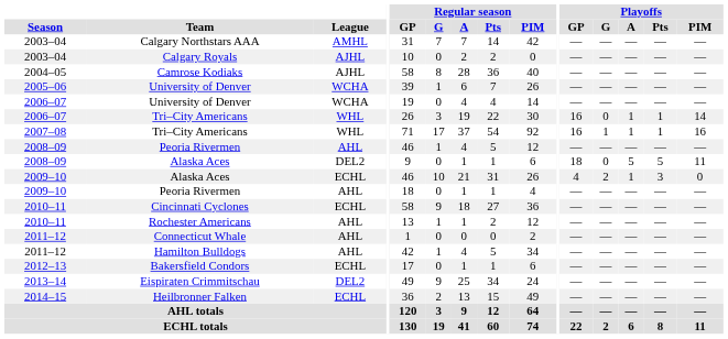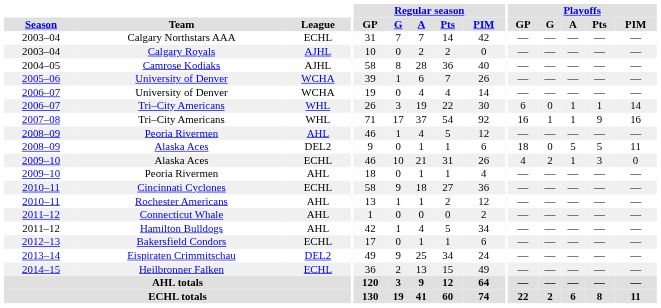 <table border="0" cellpadding="1" cellspacing="0" style="text-align:center; width:60em">
 <tr bgcolor="#e0e0e0">
 <th colspan="3" bgcolor="#ffffff"></th>
 <th rowspan="99" bgcolor="#ffffff"></th>
 <th colspan="5"><a href='#'>Regular season</a></th>
 <th rowspan="99" bgcolor="#ffffff"></th>
 <th colspan="5"><a href='#'>Playoffs</a></th>
 </tr>
 <tr bgcolor="#e0e0e0">
 <th><a href='#'>Season</a></th>
 <th>Team</th>
 <th>League</th>
 <th>GP</th>
 <th><a href='#'>G</a></th>
 <th><a href='#'>A</a></th>
 <th><a href='#'>Pts</a></th>
 <th><a href='#'>PIM</a></th>
 <th>GP</th>
 <th>G</th>
 <th>A</th>
 <th>Pts</th>
 <th>PIM</th>
 </tr>
 <tr>
 <td>2003–04</td>
 <td>Calgary Northstars AAA</td>
-<td><a href='#'>AMHL</a></td>
+<td>ECHL</td>
 <td>31</td>
 <td>7</td>
 <td>7</td>
 <td>14</td>
 <td>42</td>
 <td>—</td>
 <td>—</td>
 <td>—</td>
 <td>—</td>
 <td>—</td>
 </tr>
 <tr bgcolor="#f0f0f0">
 <td>2003–04</td>
 <td><a href='#'>Calgary Royals</a></td>
 <td><a href='#'>AJHL</a></td>
 <td>10</td>
 <td>0</td>
 <td>2</td>
 <td>2</td>
 <td>0</td>
 <td>—</td>
 <td>—</td>
 <td>—</td>
 <td>—</td>
 <td>—</td>
 </tr>
 <tr>
 <td>2004–05</td>
 <td><a href='#'>Camrose Kodiaks</a></td>
 <td>AJHL</td>
 <td>58</td>
 <td>8</td>
 <td>28</td>
 <td>36</td>
 <td>40</td>
 <td>—</td>
 <td>—</td>
 <td>—</td>
 <td>—</td>
 <td>—</td>
 </tr>
 <tr bgcolor="#f0f0f0">
 <td><a href='#'>2005–06</a></td>
 <td><a href='#'>University of Denver</a></td>
 <td><a href='#'>WCHA</a></td>
 <td>39</td>
 <td>1</td>
 <td>6</td>
 <td>7</td>
 <td>26</td>
 <td>—</td>
 <td>—</td>
 <td>—</td>
 <td>—</td>
 <td>—</td>
 </tr>
 <tr>
 <td><a href='#'>2006–07</a></td>
 <td>University of Denver</td>
 <td>WCHA</td>
 <td>19</td>
 <td>0</td>
 <td>4</td>
 <td>4</td>
 <td>14</td>
 <td>—</td>
 <td>—</td>
 <td>—</td>
 <td>—</td>
 <td>—</td>
 </tr>
 <tr bgcolor="#f0f0f0">
 <td><a href='#'>2006–07</a></td>
 <td><a href='#'>Tri–City Americans</a></td>
 <td><a href='#'>WHL</a></td>
 <td>26</td>
 <td>3</td>
 <td>19</td>
 <td>22</td>
 <td>30</td>
-<td>16</td>
+<td>6</td>
 <td>0</td>
 <td>1</td>
 <td>1</td>
 <td>14</td>
 </tr>
 <tr>
 <td><a href='#'>2007–08</a></td>
 <td>Tri–City Americans</td>
 <td>WHL</td>
 <td>71</td>
 <td>17</td>
 <td>37</td>
 <td>54</td>
 <td>92</td>
 <td>16</td>
 <td>1</td>
 <td>1</td>
-<td>1</td>
+<td>9</td>
 <td>16</td>
 </tr>
 <tr bgcolor="#f0f0f0">
 <td><a href='#'>2008–09</a></td>
 <td><a href='#'>Peoria Rivermen</a></td>
 <td><a href='#'>AHL</a></td>
 <td>46</td>
 <td>1</td>
 <td>4</td>
 <td>5</td>
 <td>12</td>
 <td>—</td>
 <td>—</td>
 <td>—</td>
 <td>—</td>
 <td>—</td>
 </tr>
 <tr>
 <td><a href='#'>2008–09</a></td>
 <td><a href='#'>Alaska Aces</a></td>
 <td>DEL2</td>
 <td>9</td>
 <td>0</td>
 <td>1</td>
 <td>1</td>
 <td>6</td>
 <td>18</td>
 <td>0</td>
 <td>5</td>
 <td>5</td>
 <td>11</td>
 </tr>
 <tr bgcolor="#f0f0f0">
 <td><a href='#'>2009–10</a></td>
 <td>Alaska Aces</td>
 <td>ECHL</td>
 <td>46</td>
 <td>10</td>
 <td>21</td>
 <td>31</td>
 <td>26</td>
 <td>4</td>
 <td>2</td>
 <td>1</td>
 <td>3</td>
 <td>0</td>
 </tr>
 <tr>
 <td><a href='#'>2009–10</a></td>
 <td>Peoria Rivermen</td>
 <td>AHL</td>
 <td>18</td>
 <td>0</td>
 <td>1</td>
 <td>1</td>
 <td>4</td>
 <td>—</td>
 <td>—</td>
 <td>—</td>
 <td>—</td>
 <td>—</td>
 </tr>
 <tr bgcolor="#f0f0f0">
 <td><a href='#'>2010–11</a></td>
 <td><a href='#'>Cincinnati Cyclones</a></td>
 <td>ECHL</td>
 <td>58</td>
 <td>9</td>
 <td>18</td>
 <td>27</td>
 <td>36</td>
 <td>—</td>
 <td>—</td>
 <td>—</td>
 <td>—</td>
 <td>—</td>
 </tr>
 <tr>
 <td><a href='#'>2010–11</a></td>
 <td><a href='#'>Rochester Americans</a></td>
 <td>AHL</td>
 <td>13</td>
 <td>1</td>
 <td>1</td>
 <td>2</td>
 <td>12</td>
 <td>—</td>
 <td>—</td>
 <td>—</td>
 <td>—</td>
 <td>—</td>
 </tr>
 <tr bgcolor="#f0f0f0">
 <td><a href='#'>2011–12</a></td>
 <td><a href='#'>Connecticut Whale</a></td>
 <td>AHL</td>
 <td>1</td>
 <td>0</td>
 <td>0</td>
 <td>0</td>
 <td>2</td>
 <td>—</td>
 <td>—</td>
 <td>—</td>
 <td>—</td>
 <td>—</td>
 </tr>
 <tr>
 <td>2011–12</td>
 <td><a href='#'>Hamilton Bulldogs</a></td>
 <td>AHL</td>
 <td>42</td>
 <td>1</td>
 <td>4</td>
 <td>5</td>
 <td>34</td>
 <td>—</td>
 <td>—</td>
 <td>—</td>
 <td>—</td>
 <td>—</td>
 </tr>
 <tr bgcolor="#f0f0f0">
 <td><a href='#'>2012–13</a></td>
 <td><a href='#'>Bakersfield Condors</a></td>
 <td>ECHL</td>
 <td>17</td>
 <td>0</td>
 <td>1</td>
 <td>1</td>
 <td>6</td>
 <td>—</td>
 <td>—</td>
 <td>—</td>
 <td>—</td>
 <td>—</td>
 </tr>
 <tr>
 <td><a href='#'>2013–14</a></td>
 <td><a href='#'>Eispiraten Crimmitschau</a></td>
 <td><a href='#'>DEL2</a></td>
 <td>49</td>
 <td>9</td>
 <td>25</td>
 <td>34</td>
 <td>24</td>
 <td>—</td>
 <td>—</td>
 <td>—</td>
 <td>—</td>
 <td>—</td>
 </tr>
 <tr bgcolor="#f0f0f0">
 <td><a href='#'>2014–15</a></td>
 <td><a href='#'>Heilbronner Falken</a></td>
 <td><a href='#'>ECHL</a></td>
 <td>36</td>
 <td>2</td>
 <td>13</td>
 <td>15</td>
 <td>49</td>
 <td>—</td>
 <td>—</td>
 <td>—</td>
 <td>—</td>
 <td>—</td>
 </tr>
 <tr bgcolor="#e0e0e0">
 <th colspan="3">AHL totals</th>
 <th>120</th>
 <th>3</th>
 <th>9</th>
 <th>12</th>
 <th>64</th>
 <th>—</th>
 <th>—</th>
 <th>—</th>
 <th>—</th>
 <th>—</th>
 </tr>
 <tr bgcolor="#e0e0e0">
 <th colspan="3">ECHL totals</th>
 <th>130</th>
 <th>19</th>
 <th>41</th>
 <th>60</th>
 <th>74</th>
 <th>22</th>
 <th>2</th>
 <th>6</th>
 <th>8</th>
 <th>11</th>
 </tr>
 </table>
